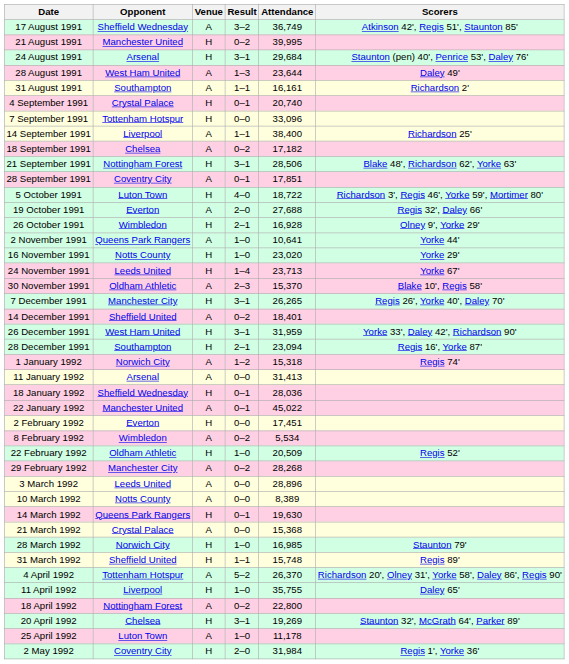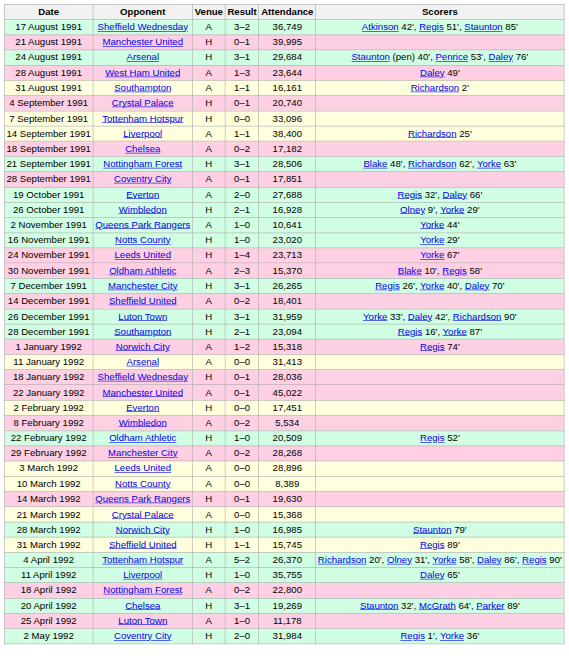 <table class="wikitable sortable" style="font-size:100%; text-align:center">
 <tr>
 <th>Date</th>
 <th>Opponent</th>
 <th>Venue</th>
 <th>Result</th>
 <th>Attendance</th>
 <th>Scorers</th>
 </tr>
 <tr style="background-color: #d0ffe3;">
 <td>17 August 1991</td>
 <td><a href='#'>Sheffield Wednesday</a></td>
 <td>A</td>
 <td>3–2</td>
 <td>36,749</td>
 <td><a href='#'>Atkinson</a> 42', <a href='#'>Regis</a> 51', <a href='#'>Staunton</a> 85'</td>
 </tr>
 <tr style="background-color: #ffd0e3;">
 <td>21 August 1991</td>
 <td><a href='#'>Manchester United</a></td>
 <td>H</td>
-<td>0–2</td>
+<td>0–1</td>
 <td>39,995</td>
 <td></td>
 </tr>
 <tr style="background-color: #d0ffe3;">
 <td>24 August 1991</td>
 <td><a href='#'>Arsenal</a></td>
 <td>H</td>
 <td>3–1</td>
 <td>29,684</td>
 <td><a href='#'>Staunton</a> (pen) 40', <a href='#'>Penrice</a> 53', <a href='#'>Daley</a> 76'</td>
 </tr>
 <tr style="background-color: #ffd0e3;">
 <td>28 August 1991</td>
 <td><a href='#'>West Ham United</a></td>
 <td>A</td>
 <td>1–3</td>
 <td>23,644</td>
 <td><a href='#'>Daley</a> 49'</td>
 </tr>
 <tr style="background-color: #ffffdd;">
 <td>31 August 1991</td>
 <td><a href='#'>Southampton</a></td>
 <td>A</td>
 <td>1–1</td>
 <td>16,161</td>
 <td><a href='#'>Richardson</a> 2'</td>
 </tr>
 <tr style="background-color: #ffd0e3;">
 <td>4 September 1991</td>
 <td><a href='#'>Crystal Palace</a></td>
 <td>H</td>
 <td>0–1</td>
 <td>20,740</td>
 <td></td>
 </tr>
 <tr style="background-color: #ffffdd;">
 <td>7 September 1991</td>
 <td><a href='#'>Tottenham Hotspur</a></td>
 <td>H</td>
 <td>0–0</td>
 <td>33,096</td>
 <td></td>
 </tr>
 <tr style="background-color: #ffffdd;">
 <td>14 September 1991</td>
 <td><a href='#'>Liverpool</a></td>
 <td>A</td>
 <td>1–1</td>
 <td>38,400</td>
 <td><a href='#'>Richardson</a> 25'</td>
 </tr>
 <tr style="background-color: #ffd0e3;">
 <td>18 September 1991</td>
 <td><a href='#'>Chelsea</a></td>
 <td>A</td>
 <td>0–2</td>
 <td>17,182</td>
 <td></td>
 </tr>
 <tr style="background-color: #d0ffe3;">
 <td>21 September 1991</td>
 <td><a href='#'>Nottingham Forest</a></td>
 <td>H</td>
 <td>3–1</td>
 <td>28,506</td>
 <td><a href='#'>Blake</a> 48', <a href='#'>Richardson</a> 62', <a href='#'>Yorke</a> 63'</td>
 </tr>
 <tr style="background-color: #ffd0e3;">
 <td>28 September 1991</td>
 <td><a href='#'>Coventry City</a></td>
 <td>A</td>
 <td>0–1</td>
 <td>17,851</td>
 <td></td>
 </tr>
 <tr style="background-color: #d0ffe3;">
-<td>5 October 1991</td>
-<td><a href='#'>Luton Town</a></td>
-<td>H</td>
-<td>4–0</td>
-<td>18,722</td>
-<td><a href='#'>Richardson</a> 3', <a href='#'>Regis</a> 46', <a href='#'>Yorke</a> 59', <a href='#'>Mortimer</a> 80'</td>
-</tr>
-<tr style="background-color: #d0ffe3;">
 <td>19 October 1991</td>
 <td><a href='#'>Everton</a></td>
 <td>A</td>
 <td>2–0</td>
 <td>27,688</td>
 <td><a href='#'>Regis</a> 32', <a href='#'>Daley</a> 66'</td>
 </tr>
 <tr style="background-color: #d0ffe3;">
 <td>26 October 1991</td>
 <td><a href='#'>Wimbledon</a></td>
 <td>H</td>
 <td>2–1</td>
 <td>16,928</td>
 <td><a href='#'>Olney</a> 9', <a href='#'>Yorke</a> 29'</td>
 </tr>
 <tr style="background-color: #d0ffe3;">
 <td>2 November 1991</td>
 <td><a href='#'>Queens Park Rangers</a></td>
 <td>A</td>
 <td>1–0</td>
 <td>10,641</td>
 <td><a href='#'>Yorke</a> 44'</td>
 </tr>
 <tr style="background-color: #d0ffe3;">
 <td>16 November 1991</td>
 <td><a href='#'>Notts County</a></td>
 <td>H</td>
 <td>1–0</td>
 <td>23,020</td>
 <td><a href='#'>Yorke</a> 29'</td>
 </tr>
 <tr style="background-color: #ffd0e3;">
 <td>24 November 1991</td>
 <td><a href='#'>Leeds United</a></td>
 <td>H</td>
 <td>1–4</td>
 <td>23,713</td>
 <td><a href='#'>Yorke</a> 67'</td>
 </tr>
 <tr style="background-color: #ffd0e3;">
 <td>30 November 1991</td>
 <td><a href='#'>Oldham Athletic</a></td>
 <td>A</td>
 <td>2–3</td>
 <td>15,370</td>
 <td><a href='#'>Blake</a> 10', <a href='#'>Regis</a> 58'</td>
 </tr>
 <tr style="background-color: #d0ffe3;">
 <td>7 December 1991</td>
 <td><a href='#'>Manchester City</a></td>
 <td>H</td>
 <td>3–1</td>
 <td>26,265</td>
 <td><a href='#'>Regis</a> 26', <a href='#'>Yorke</a> 40', <a href='#'>Daley</a> 70'</td>
 </tr>
 <tr style="background-color: #ffd0e3;">
 <td>14 December 1991</td>
 <td><a href='#'>Sheffield United</a></td>
 <td>A</td>
 <td>0–2</td>
 <td>18,401</td>
 <td></td>
 </tr>
 <tr style="background-color: #d0ffe3;">
 <td>26 December 1991</td>
-<td><a href='#'>West Ham United</a></td>
+<td><a href='#'>Luton Town</a></td>
 <td>H</td>
 <td>3–1</td>
 <td>31,959</td>
 <td><a href='#'>Yorke</a> 33', <a href='#'>Daley</a> 42', <a href='#'>Richardson</a> 90'</td>
 </tr>
 <tr style="background-color: #d0ffe3;">
 <td>28 December 1991</td>
 <td><a href='#'>Southampton</a></td>
 <td>H</td>
 <td>2–1</td>
 <td>23,094</td>
 <td><a href='#'>Regis</a> 16', <a href='#'>Yorke</a> 87'</td>
 </tr>
 <tr style="background-color: #ffd0e3;">
 <td>1 January 1992</td>
 <td><a href='#'>Norwich City</a></td>
 <td>A</td>
 <td>1–2</td>
 <td>15,318</td>
 <td><a href='#'>Regis</a> 74'</td>
 </tr>
 <tr style="background-color: #ffffdd;">
 <td>11 January 1992</td>
 <td><a href='#'>Arsenal</a></td>
 <td>A</td>
 <td>0–0</td>
 <td>31,413</td>
 <td></td>
 </tr>
 <tr style="background-color: #ffd0e3;">
 <td>18 January 1992</td>
 <td><a href='#'>Sheffield Wednesday</a></td>
 <td>H</td>
 <td>0–1</td>
 <td>28,036</td>
 <td></td>
 </tr>
 <tr style="background-color: #ffd0e3;">
 <td>22 January 1992</td>
 <td><a href='#'>Manchester United</a></td>
 <td>A</td>
 <td>0–1</td>
 <td>45,022</td>
 <td></td>
 </tr>
 <tr style="background-color: #ffffdd;">
 <td>2 February 1992</td>
 <td><a href='#'>Everton</a></td>
 <td>H</td>
 <td>0–0</td>
 <td>17,451</td>
 <td></td>
 </tr>
 <tr style="background-color: #ffd0e3;">
 <td>8 February 1992</td>
 <td><a href='#'>Wimbledon</a></td>
 <td>A</td>
 <td>0–2</td>
 <td>5,534</td>
 <td></td>
 </tr>
 <tr style="background-color: #d0ffe3;">
 <td>22 February 1992</td>
 <td><a href='#'>Oldham Athletic</a></td>
 <td>H</td>
 <td>1–0</td>
 <td>20,509</td>
 <td><a href='#'>Regis</a> 52'</td>
 </tr>
 <tr style="background-color: #ffd0e3;">
 <td>29 February 1992</td>
 <td><a href='#'>Manchester City</a></td>
 <td>A</td>
 <td>0–2</td>
 <td>28,268</td>
 <td></td>
 </tr>
 <tr style="background-color: #ffffdd;">
 <td>3 March 1992</td>
 <td><a href='#'>Leeds United</a></td>
 <td>A</td>
 <td>0–0</td>
 <td>28,896</td>
 <td></td>
 </tr>
 <tr style="background-color: #ffffdd;">
 <td>10 March 1992</td>
 <td><a href='#'>Notts County</a></td>
 <td>A</td>
 <td>0–0</td>
 <td>8,389</td>
 <td></td>
 </tr>
 <tr style="background-color: #ffd0e3;">
 <td>14 March 1992</td>
 <td><a href='#'>Queens Park Rangers</a></td>
 <td>H</td>
 <td>0–1</td>
 <td>19,630</td>
 <td></td>
 </tr>
 <tr style="background-color: #ffffdd;">
 <td>21 March 1992</td>
 <td><a href='#'>Crystal Palace</a></td>
 <td>A</td>
 <td>0–0</td>
 <td>15,368</td>
 <td></td>
 </tr>
 <tr style="background-color: #d0ffe3;">
 <td>28 March 1992</td>
 <td><a href='#'>Norwich City</a></td>
 <td>H</td>
 <td>1–0</td>
 <td>16,985</td>
 <td><a href='#'>Staunton</a> 79'</td>
 </tr>
 <tr style="background-color: #ffffdd;">
 <td>31 March 1992</td>
 <td><a href='#'>Sheffield United</a></td>
 <td>H</td>
 <td>1–1</td>
-<td>15,748</td>
+<td>15,745</td>
 <td><a href='#'>Regis</a> 89'</td>
 </tr>
 <tr style="background-color: #d0ffe3;">
 <td>4 April 1992</td>
 <td><a href='#'>Tottenham Hotspur</a></td>
 <td>A</td>
 <td>5–2</td>
 <td>26,370</td>
 <td><a href='#'>Richardson</a> 20', <a href='#'>Olney</a> 31', <a href='#'>Yorke</a> 58', <a href='#'>Daley</a> 86', <a href='#'>Regis</a> 90'</td>
 </tr>
 <tr style="background-color: #d0ffe3;">
 <td>11 April 1992</td>
 <td><a href='#'>Liverpool</a></td>
 <td>H</td>
 <td>1–0</td>
 <td>35,755</td>
 <td><a href='#'>Daley</a> 65'</td>
 </tr>
 <tr style="background-color: #ffd0e3;">
 <td>18 April 1992</td>
 <td><a href='#'>Nottingham Forest</a></td>
 <td>A</td>
 <td>0–2</td>
 <td>22,800</td>
 <td></td>
 </tr>
 <tr style="background-color: #d0ffe3;">
 <td>20 April 1992</td>
 <td><a href='#'>Chelsea</a></td>
 <td>H</td>
 <td>3–1</td>
 <td>19,269</td>
 <td><a href='#'>Staunton</a> 32', <a href='#'>McGrath</a> 64', <a href='#'>Parker</a> 89'</td>
 </tr>
 <tr style="background-color: #ffd0e3;">
 <td>25 April 1992</td>
 <td><a href='#'>Luton Town</a></td>
 <td>A</td>
 <td>1–0</td>
 <td>11,178</td>
 <td></td>
 </tr>
 <tr style="background-color: #d0ffe3;">
 <td>2 May 1992</td>
 <td><a href='#'>Coventry City</a></td>
 <td>H</td>
 <td>2–0</td>
 <td>31,984</td>
 <td><a href='#'>Regis</a> 1', <a href='#'>Yorke</a> 36'</td>
 </tr>
 </table>
